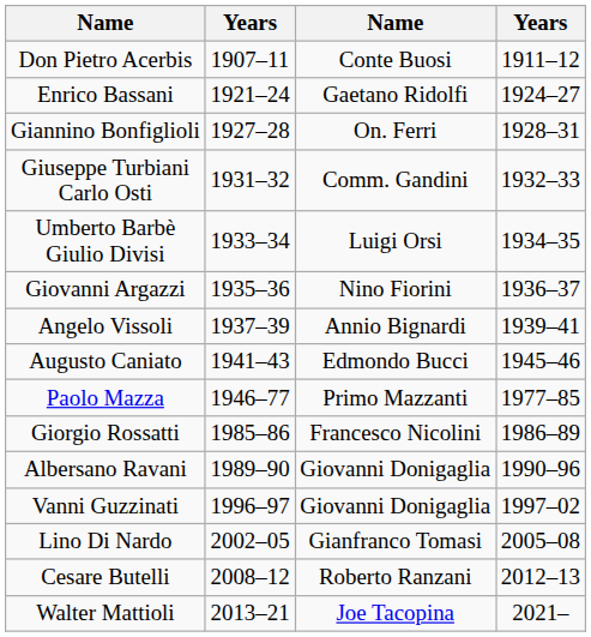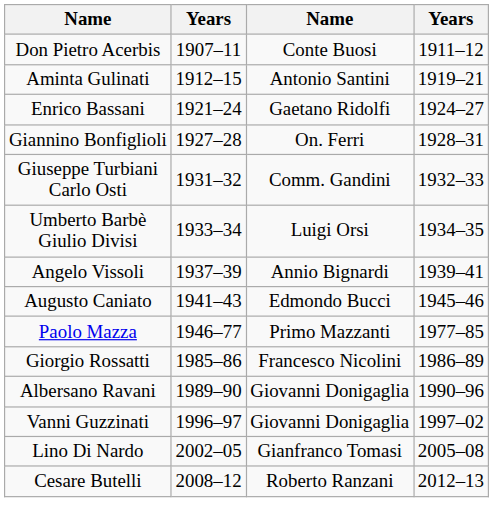 <table class="wikitable" style="text-align:center">
 <tr>
 <th>Name</th>
 <th>Years</th>
 <th>Name</th>
 <th>Years</th>
 </tr>
 <tr>
 <td> Don Pietro Acerbis</td>
 <td>1907–11</td>
 <td> Conte Buosi</td>
 <td>1911–12</td>
+</tr>
+<tr>
+<td> Aminta Gulinati</td>
+<td>1912–15</td>
+<td> Antonio Santini</td>
+<td>1919–21</td>
 </tr>
 <tr>
 <td> Enrico Bassani</td>
 <td>1921–24</td>
 <td> Gaetano Ridolfi</td>
 <td>1924–27</td>
 </tr>
 <tr>
 <td> Giannino Bonfiglioli</td>
 <td>1927–28</td>
 <td> On. Ferri</td>
 <td>1928–31</td>
 </tr>
 <tr>
 <td> Giuseppe Turbiani<br>  Carlo Osti</td>
 <td>1931–32</td>
 <td> Comm. Gandini</td>
 <td>1932–33</td>
 </tr>
 <tr>
 <td> Umberto Barbè<br>  Giulio Divisi</td>
 <td>1933–34</td>
 <td> Luigi Orsi</td>
 <td>1934–35</td>
-</tr>
-<tr>
-<td> Giovanni Argazzi</td>
-<td>1935–36</td>
-<td> Nino Fiorini</td>
-<td>1936–37</td>
 </tr>
 <tr>
 <td> Angelo Vissoli</td>
 <td>1937–39</td>
 <td> Annio Bignardi</td>
 <td>1939–41</td>
 </tr>
 <tr>
 <td> Augusto Caniato</td>
 <td>1941–43</td>
 <td> Edmondo Bucci</td>
 <td>1945–46</td>
 </tr>
 <tr>
 <td> <a href='#'>Paolo Mazza</a></td>
 <td>1946–77</td>
 <td> Primo Mazzanti</td>
 <td>1977–85</td>
 </tr>
 <tr>
 <td> Giorgio Rossatti</td>
 <td>1985–86</td>
 <td> Francesco Nicolini</td>
 <td>1986–89</td>
 </tr>
 <tr>
 <td> Albersano Ravani</td>
 <td>1989–90</td>
 <td> Giovanni Donigaglia</td>
 <td>1990–96</td>
 </tr>
 <tr>
 <td> Vanni Guzzinati</td>
 <td>1996–97</td>
 <td> Giovanni Donigaglia</td>
 <td>1997–02</td>
 </tr>
 <tr>
 <td> Lino Di Nardo</td>
 <td>2002–05</td>
 <td> Gianfranco Tomasi</td>
 <td>2005–08</td>
 </tr>
 <tr>
 <td> Cesare Butelli</td>
 <td>2008–12</td>
 <td> Roberto Ranzani</td>
 <td>2012–13</td>
 </tr>
-<tr>
-<td> Walter Mattioli</td>
-<td>2013–21</td>
-<td> <a href='#'>Joe Tacopina</a></td>
-<td>2021–</td>
-</tr>
 </table>
